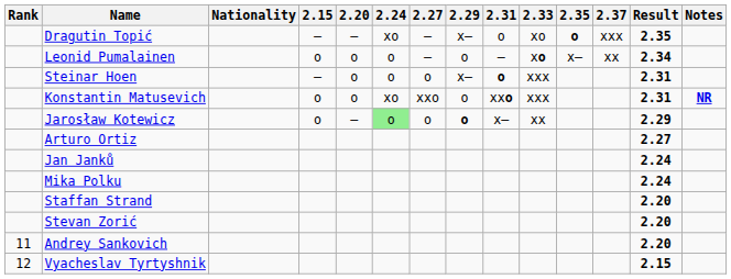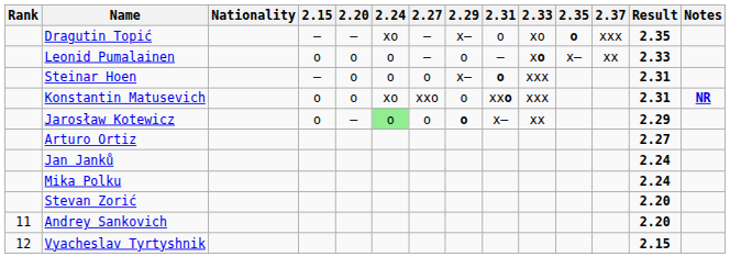 <table class="wikitable sortable" style="text-align:center">
 <tr>
 <th>Rank</th>
 <th>Name</th>
 <th>Nationality</th>
 <th>2.15</th>
 <th>2.20</th>
 <th>2.24</th>
 <th>2.27</th>
 <th>2.29</th>
 <th>2.31</th>
 <th>2.33</th>
 <th>2.35</th>
 <th>2.37</th>
 <th>Result</th>
 <th>Notes</th>
 </tr>
 <tr>
 <td></td>
 <td align="left"><a href='#'>Dragutin Topić</a></td>
 <td align=left></td>
 <td>–</td>
 <td>–</td>
 <td>xo</td>
 <td>–</td>
 <td>x–</td>
 <td>o</td>
 <td>xo</td>
 <td><strong>o</strong></td>
 <td>xxx</td>
 <td><strong>2.35</strong></td>
 <td></td>
 </tr>
 <tr>
 <td></td>
 <td align="left"><a href='#'>Leonid Pumalainen</a></td>
 <td align=left></td>
 <td>o</td>
 <td>o</td>
 <td>o</td>
 <td>–</td>
 <td>o</td>
 <td>–</td>
 <td>x<strong>o</strong></td>
 <td>x–</td>
 <td>xx</td>
-<td><strong>2.34</strong></td>
+<td><strong>2.33</strong></td>
 <td></td>
 </tr>
 <tr>
 <td></td>
 <td align="left"><a href='#'>Steinar Hoen</a></td>
 <td align=left></td>
 <td>–</td>
 <td>o</td>
 <td>o</td>
 <td>o</td>
 <td>x–</td>
 <td><strong>o</strong></td>
 <td>xxx</td>
 <td></td>
 <td></td>
 <td><strong>2.31</strong></td>
 <td></td>
 </tr>
 <tr>
 <td></td>
 <td align="left"><a href='#'>Konstantin Matusevich</a></td>
 <td align=left></td>
 <td>o</td>
 <td>o</td>
 <td>xo</td>
 <td>xxo</td>
 <td>o</td>
 <td>xx<strong>o</strong></td>
 <td>xxx</td>
 <td></td>
 <td></td>
 <td><strong>2.31</strong></td>
 <td><strong><a href='#'>NR</a></strong></td>
 </tr>
 <tr>
 <td></td>
 <td align="left"><a href='#'>Jarosław Kotewicz</a></td>
 <td align=left></td>
 <td>o</td>
 <td>–</td>
 <td style="background: lightgreen;">o</td>
 <td>o</td>
 <td><strong>o</strong></td>
 <td>x–</td>
 <td>xx</td>
 <td></td>
 <td></td>
 <td><strong>2.29</strong></td>
 <td></td>
 </tr>
 <tr>
 <td></td>
 <td align="left"><a href='#'>Arturo Ortiz</a></td>
 <td align=left></td>
 <td></td>
 <td></td>
 <td></td>
 <td></td>
 <td></td>
 <td></td>
 <td></td>
 <td></td>
 <td></td>
 <td><strong>2.27</strong></td>
 <td></td>
 </tr>
 <tr>
 <td></td>
 <td align="left"><a href='#'>Jan Janků</a></td>
 <td align=left></td>
 <td></td>
 <td></td>
 <td></td>
 <td></td>
 <td></td>
 <td></td>
 <td></td>
 <td></td>
 <td></td>
 <td><strong>2.24</strong></td>
 <td></td>
 </tr>
 <tr>
 <td></td>
 <td align="left"><a href='#'>Mika Polku</a></td>
 <td align=left></td>
 <td></td>
 <td></td>
 <td></td>
 <td></td>
 <td></td>
 <td></td>
 <td></td>
 <td></td>
 <td></td>
 <td><strong>2.24</strong></td>
 <td></td>
 </tr>
 <tr>
 <td></td>
-<td align="left"><a href='#'>Staffan Strand</a></td>
-<td align=left></td>
-<td></td>
-<td></td>
-<td></td>
-<td></td>
-<td></td>
-<td></td>
-<td></td>
-<td></td>
-<td></td>
-<td><strong>2.20</strong></td>
-<td></td>
-</tr>
-<tr>
-<td></td>
 <td align="left"><a href='#'>Stevan Zorić</a></td>
 <td align=left></td>
 <td></td>
 <td></td>
 <td></td>
 <td></td>
 <td></td>
 <td></td>
 <td></td>
 <td></td>
 <td></td>
 <td><strong>2.20</strong></td>
 <td></td>
 </tr>
 <tr>
 <td>11</td>
 <td align="left"><a href='#'>Andrey Sankovich</a></td>
 <td align=left></td>
 <td></td>
 <td></td>
 <td></td>
 <td></td>
 <td></td>
 <td></td>
 <td></td>
 <td></td>
 <td></td>
 <td><strong>2.20</strong></td>
 <td></td>
 </tr>
 <tr>
 <td>12</td>
 <td align="left"><a href='#'>Vyacheslav Tyrtyshnik</a></td>
 <td align=left></td>
 <td></td>
 <td></td>
 <td></td>
 <td></td>
 <td></td>
 <td></td>
 <td></td>
 <td></td>
 <td></td>
 <td><strong>2.15</strong></td>
 <td></td>
 </tr>
 </table>
